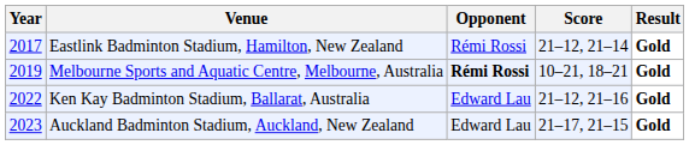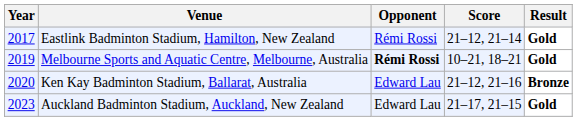 <table class="sortable wikitable" style="font-size: 90%;">
 <tr>
 <th>Year</th>
 <th>Venue</th>
 <th>Opponent</th>
 <th>Score</th>
 <th>Result</th>
 </tr>
 <tr style="background:#ECF2FF">
 <td align="center"><a href='#'>2017</a></td>
 <td align="left">Eastlink Badminton Stadium, <a href='#'>Hamilton</a>, New Zealand</td>
 <td align="left"> <a href='#'>Rémi Rossi</a></td>
 <td align="left">21–12, 21–14</td>
 <td align="left" bgcolor="#ffffff"> <strong>Gold</strong></td>
 </tr>
 <tr style="background:#ECF2FF">
 <td align="center"><a href='#'>2019</a></td>
 <td align="left"><a href='#'>Melbourne Sports and Aquatic Centre</a>, <a href='#'>Melbourne</a>, Australia</td>
 <td align="left"><strong> Rémi Rossi</strong></td>
 <td align="left">10–21, 18–21</td>
 <td align="left" bgcolor="#ffffff"> <strong>Gold</strong></td>
 </tr>
 <tr style="background:#ECF2FF">
-<td align="center"><a href='#'>2022</a></td>
+<td align="center"><a href='#'>2020</a></td>
 <td align="left">Ken Kay Badminton Stadium, <a href='#'>Ballarat</a>, Australia</td>
 <td align="left"> <a href='#'>Edward Lau</a></td>
 <td align="left">21–12, 21–16</td>
-<td align="left" bgcolor="#ffffff"> <strong>Gold</strong></td>
+<td align="left" bgcolor="#ffffff"> <strong>Bronze</strong></td>
 </tr>
 <tr style="background:#ECF2FF">
 <td align="center"><a href='#'>2023</a></td>
 <td align="left">Auckland Badminton Stadium, <a href='#'>Auckland</a>, New Zealand</td>
 <td align="left"> Edward Lau</td>
 <td align="left">21–17, 21–15</td>
 <td align="left" bgcolor="#ffffff"> <strong>Gold</strong></td>
 </tr>
 </table>
